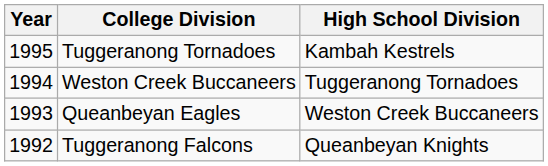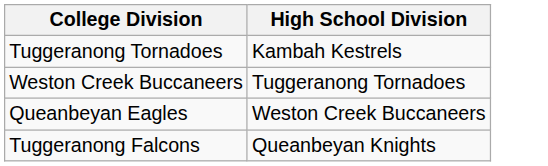 <table class="wikitable">
 <tr>
-<th>Year</th>
 <th>College Division</th>
 <th>High School Division</th>
 </tr>
 <tr>
-<td>1995</td>
 <td>Tuggeranong Tornadoes</td>
 <td>Kambah Kestrels</td>
 </tr>
 <tr>
-<td>1994</td>
 <td>Weston Creek Buccaneers</td>
 <td>Tuggeranong Tornadoes</td>
 </tr>
 <tr>
-<td>1993</td>
 <td>Queanbeyan Eagles</td>
 <td>Weston Creek Buccaneers</td>
 </tr>
 <tr>
-<td>1992</td>
 <td>Tuggeranong Falcons</td>
 <td>Queanbeyan Knights</td>
 </tr>
 </table>
